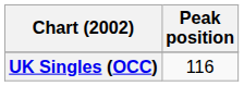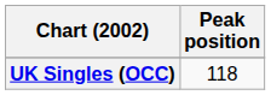 <table class="wikitable sortable plainrowheaders" style="text-align:center">
 <tr>
 <th scope="col">Chart (2002)</th>
 <th scope="col">Peak<br>position</th>
 </tr>
 <tr>
 </tr>
 <tr>
 </tr>
 <tr>
 </tr>
 <tr>
 </tr>
 <tr>
 <th scope="row"><a href='#'>UK Singles</a> (<a href='#'>OCC</a>)</th>
-<td>116</td>
+<td>118</td>
 </tr>
 </table>
